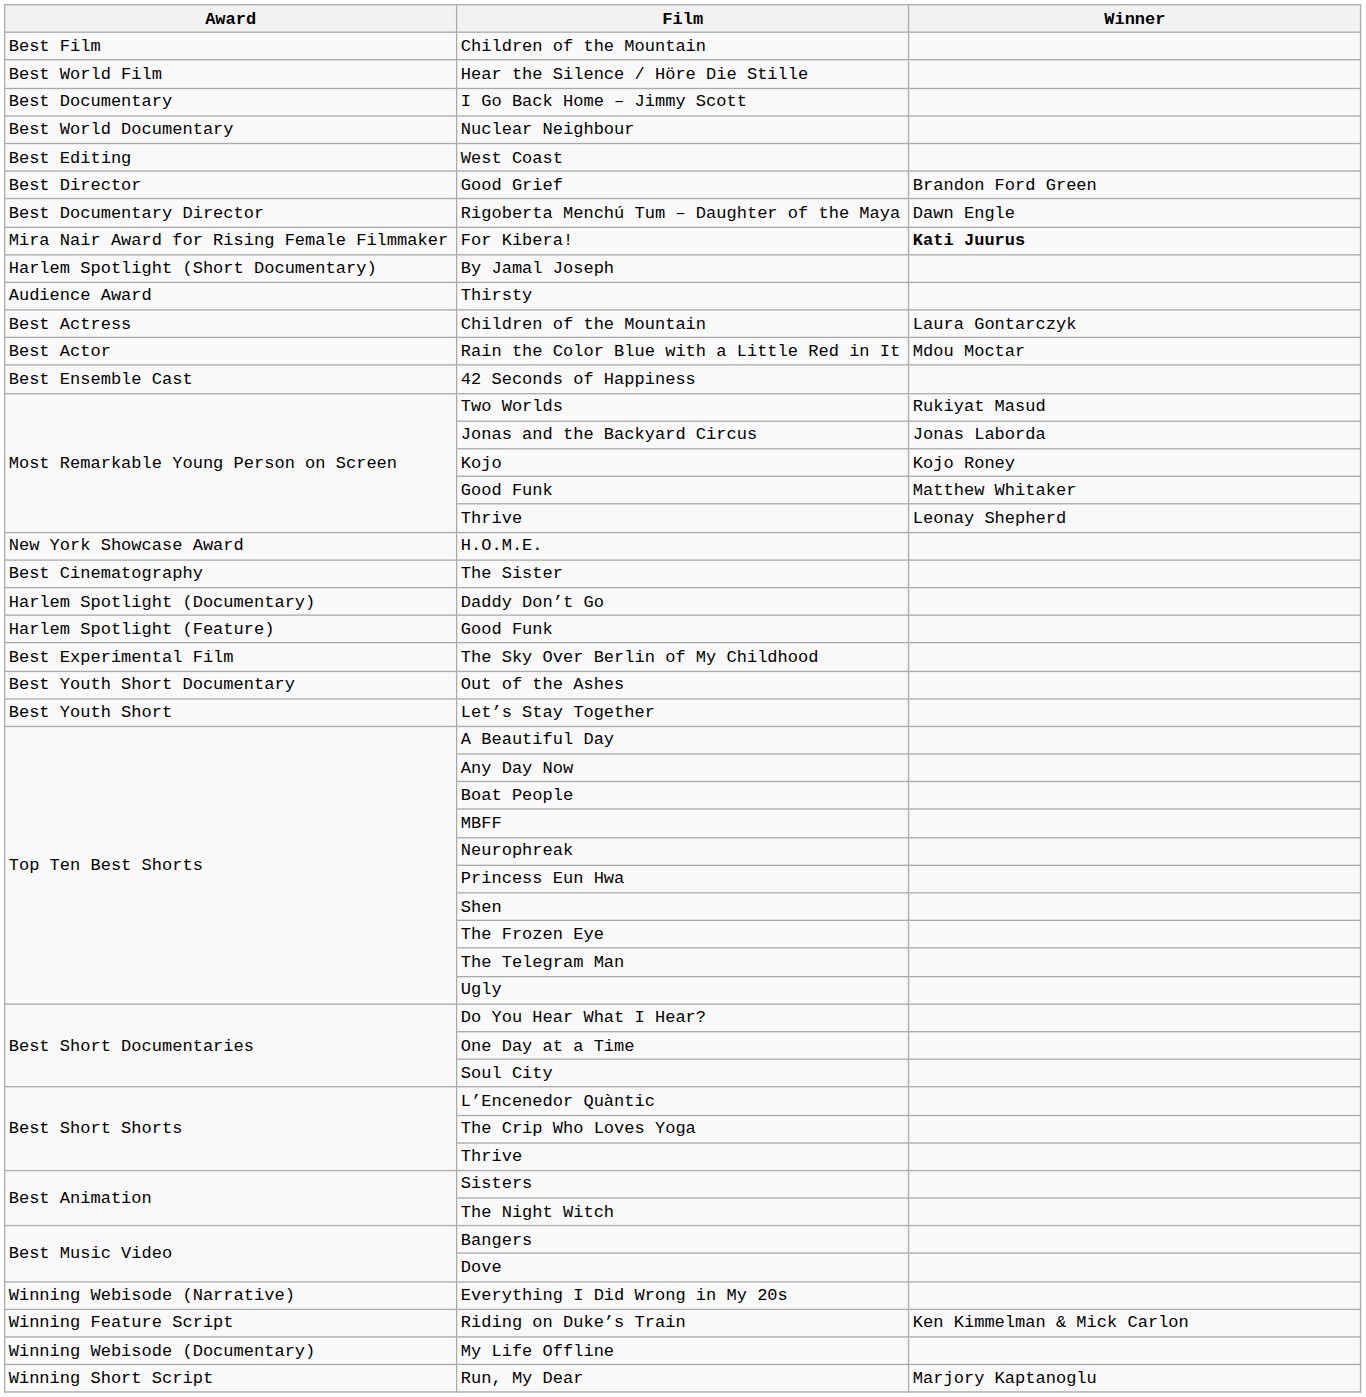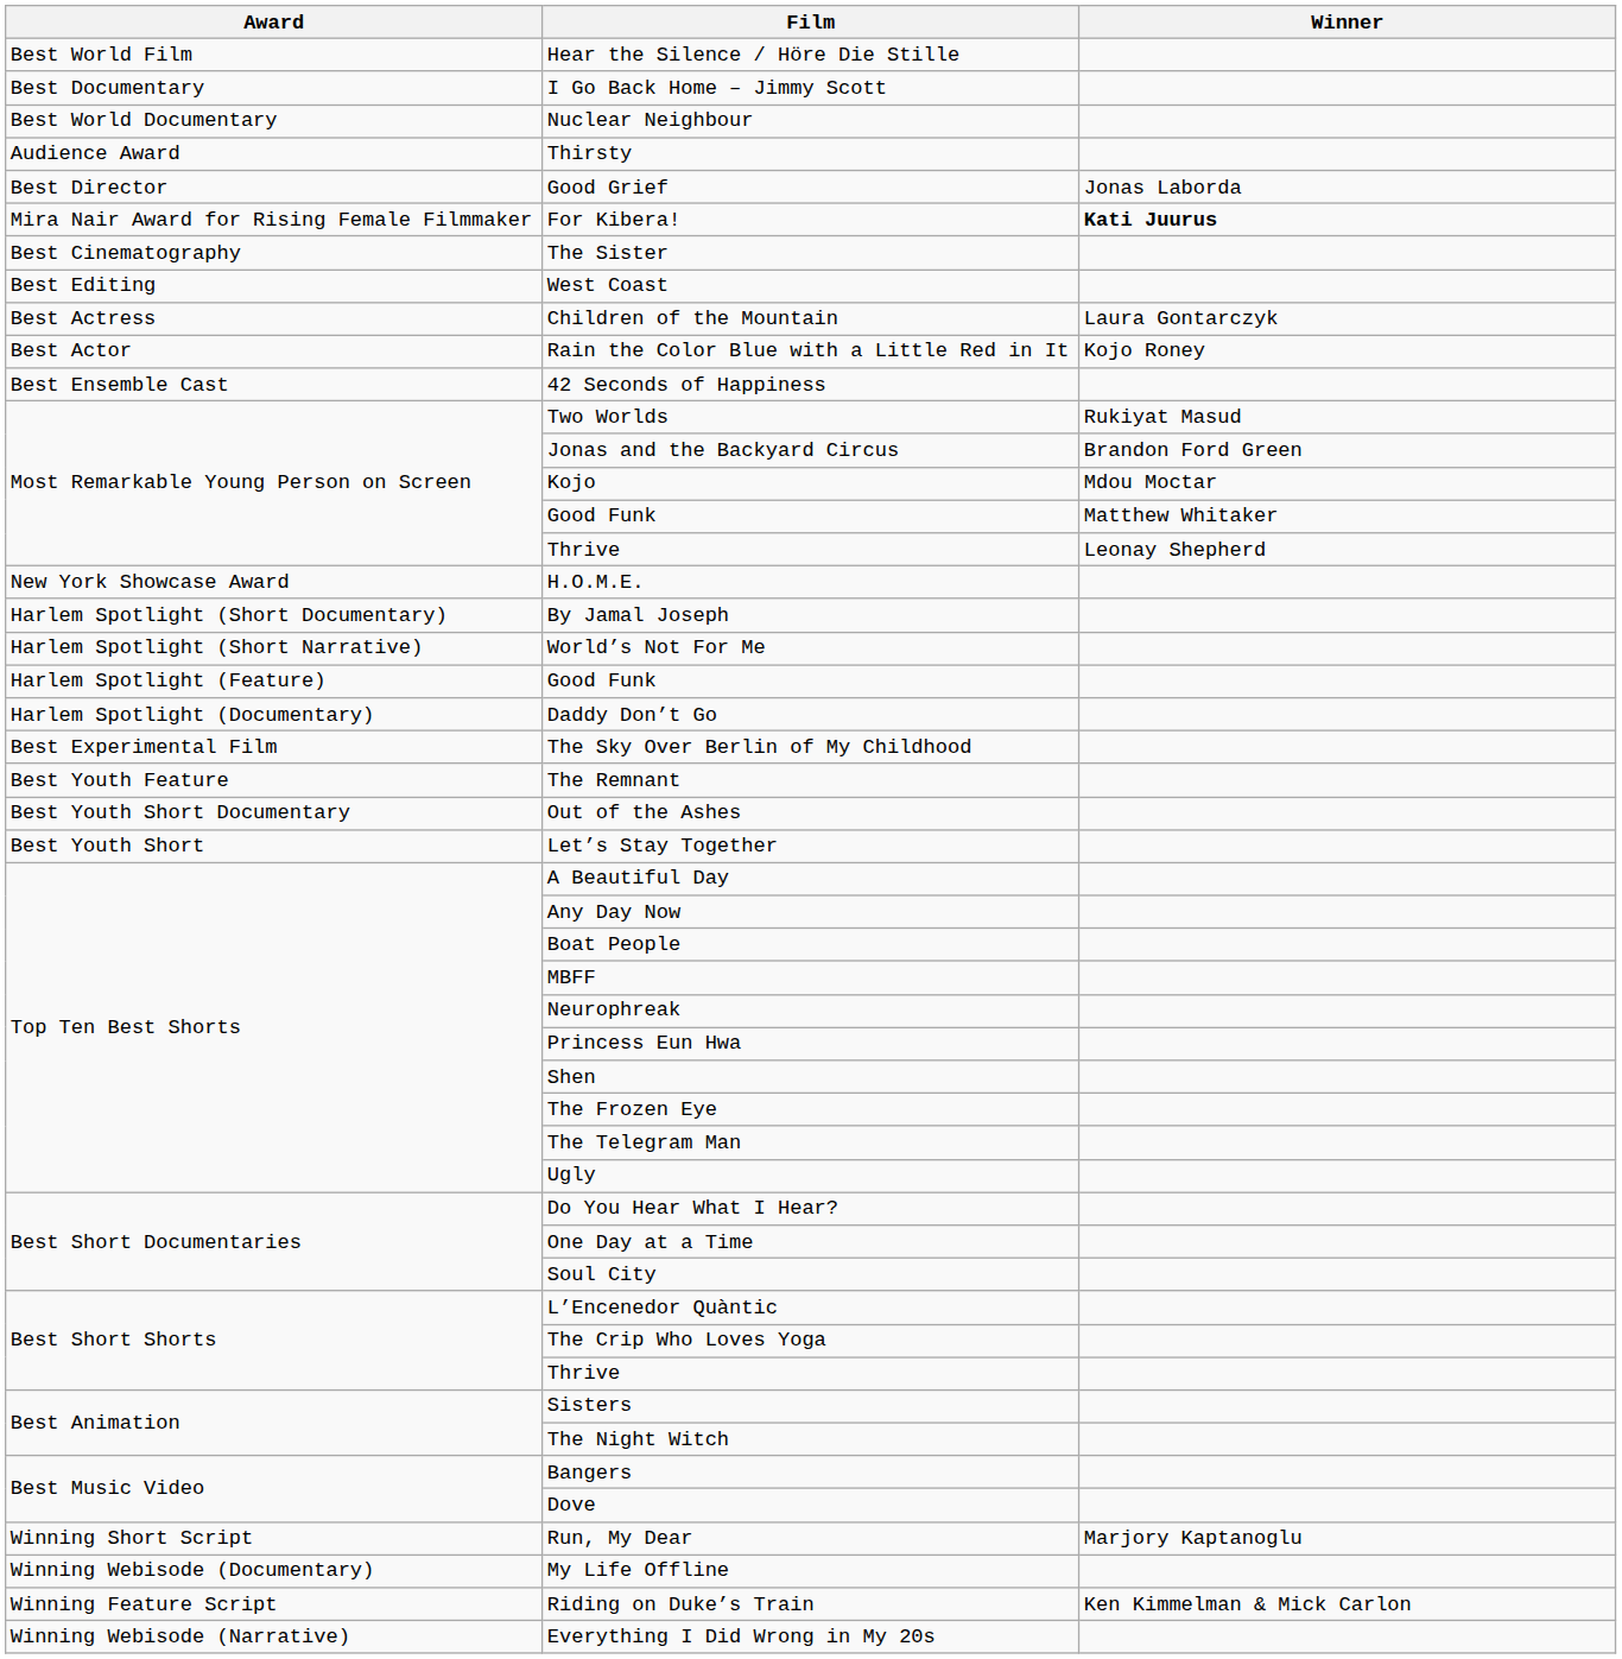 <table class="wikitable">
 <tr>
 <th width=33%>Award</th>
 <th width=33%>Film</th>
 <th width=33%>Winner</th>
-</tr>
-<tr>
-<td>Best Film</td>
-<td>Children of the Mountain</td>
-<td></td>
 </tr>
 <tr>
 <td>Best World Film</td>
 <td>Hear the Silence / Höre Die Stille</td>
 <td></td>
 </tr>
 <tr>
 <td>Best Documentary</td>
 <td>I Go Back Home – Jimmy Scott</td>
 <td></td>
 </tr>
 <tr>
 <td>Best World Documentary</td>
 <td>Nuclear Neighbour</td>
 <td></td>
 </tr>
 <tr>
-<td>Best Editing</td>
-<td>West Coast</td>
+<td>Audience Award</td>
+<td>Thirsty</td>
 <td></td>
 </tr>
 <tr>
 <td>Best Director</td>
 <td>Good Grief</td>
-<td>Brandon Ford Green</td>
-</tr>
-<tr>
-<td>Best Documentary Director</td>
-<td>Rigoberta Menchú Tum – Daughter of the Maya</td>
-<td>Dawn Engle</td>
+<td>Jonas Laborda</td>
 </tr>
 <tr>
 <td>Mira Nair Award for Rising Female Filmmaker</td>
 <td>For Kibera!</td>
 <td><strong>Kati Juurus</strong></td>
 </tr>
 <tr>
-<td>Harlem Spotlight (Short Documentary)</td>
-<td>By Jamal Joseph</td>
+<td>Best Cinematography</td>
+<td>The Sister</td>
 <td></td>
 </tr>
 <tr>
-<td>Audience Award</td>
-<td>Thirsty</td>
+<td>Best Editing</td>
+<td>West Coast</td>
 <td></td>
 </tr>
 <tr>
 <td>Best Actress</td>
 <td>Children of the Mountain</td>
 <td>Laura Gontarczyk</td>
 </tr>
 <tr>
 <td>Best Actor</td>
 <td>Rain the Color Blue with a Little Red in It</td>
-<td>Mdou Moctar</td>
+<td>Kojo Roney</td>
 </tr>
 <tr>
 <td>Best Ensemble Cast</td>
 <td>42 Seconds of Happiness</td>
 <td></td>
 </tr>
 <tr>
 <td rowspan=5>Most Remarkable Young Person on Screen</td>
 <td>Two Worlds</td>
 <td>Rukiyat Masud</td>
 </tr>
 <tr>
 <td>Jonas and the Backyard Circus</td>
-<td>Jonas Laborda</td>
+<td>Brandon Ford Green</td>
 </tr>
 <tr>
 <td>Kojo</td>
-<td>Kojo Roney</td>
+<td>Mdou Moctar</td>
 </tr>
 <tr>
 <td>Good Funk</td>
 <td>Matthew Whitaker</td>
 </tr>
 <tr>
 <td>Thrive</td>
 <td>Leonay Shepherd</td>
 </tr>
 <tr>
 <td>New York Showcase Award</td>
 <td>H.O.M.E.</td>
 <td></td>
 </tr>
 <tr>
-<td>Best Cinematography</td>
-<td>The Sister</td>
+<td>Harlem Spotlight (Short Documentary)</td>
+<td>By Jamal Joseph</td>
+<td></td>
+</tr>
+<tr>
+<td>Harlem Spotlight (Short Narrative)</td>
+<td>World’s Not For Me</td>
+<td></td>
+</tr>
+<tr>
+<td>Harlem Spotlight (Feature)</td>
+<td>Good Funk</td>
 <td></td>
 </tr>
 <tr>
 <td>Harlem Spotlight (Documentary)</td>
 <td>Daddy Don’t Go</td>
 <td></td>
 </tr>
 <tr>
-<td>Harlem Spotlight (Feature)</td>
-<td>Good Funk</td>
+<td>Best Experimental Film</td>
+<td>The Sky Over Berlin of My Childhood</td>
 <td></td>
 </tr>
 <tr>
-<td>Best Experimental Film</td>
-<td>The Sky Over Berlin of My Childhood</td>
+<td>Best Youth Feature</td>
+<td>The Remnant</td>
 <td></td>
 </tr>
 <tr>
 <td>Best Youth Short Documentary</td>
 <td>Out of the Ashes</td>
 <td></td>
 </tr>
 <tr>
 <td>Best Youth Short</td>
 <td>Let’s Stay Together</td>
 <td></td>
 </tr>
 <tr>
 <td rowspan=10>Top Ten Best Shorts</td>
 <td>A Beautiful Day</td>
 <td></td>
 </tr>
 <tr>
 <td>Any Day Now</td>
 <td></td>
 </tr>
 <tr>
 <td>Boat People</td>
 <td></td>
 </tr>
 <tr>
 <td>MBFF</td>
 <td></td>
 </tr>
 <tr>
 <td>Neurophreak</td>
 <td></td>
 </tr>
 <tr>
 <td>Princess Eun Hwa</td>
 <td></td>
 </tr>
 <tr>
 <td>Shen</td>
 <td></td>
 </tr>
 <tr>
 <td>The Frozen Eye</td>
 <td></td>
 </tr>
 <tr>
 <td>The Telegram Man</td>
 <td></td>
 </tr>
 <tr>
 <td>Ugly</td>
 <td></td>
 </tr>
 <tr>
 <td rowspan=3>Best Short Documentaries</td>
 <td>Do You Hear What I Hear?</td>
 <td></td>
 </tr>
 <tr>
 <td>One Day at a Time</td>
 <td></td>
 </tr>
 <tr>
 <td>Soul City</td>
 <td></td>
 </tr>
 <tr>
 <td rowspan=3>Best Short Shorts</td>
 <td>L’Encenedor Quàntic</td>
 <td></td>
 </tr>
 <tr>
 <td>The Crip Who Loves Yoga</td>
 <td></td>
 </tr>
 <tr>
 <td>Thrive</td>
 <td></td>
 </tr>
 <tr>
 <td rowspan=2>Best Animation</td>
 <td>Sisters</td>
 <td></td>
 </tr>
 <tr>
 <td>The Night Witch</td>
 <td></td>
 </tr>
 <tr>
 <td rowspan=2>Best Music Video</td>
 <td>Bangers</td>
 <td></td>
 </tr>
 <tr>
 <td>Dove</td>
 <td></td>
 </tr>
 <tr>
-<td>Winning Webisode (Narrative)</td>
-<td>Everything I Did Wrong in My 20s</td>
+<td>Winning Short Script</td>
+<td>Run, My Dear</td>
+<td>Marjory Kaptanoglu</td>
+</tr>
+<tr>
+<td>Winning Webisode (Documentary)</td>
+<td>My Life Offline</td>
 <td></td>
 </tr>
 <tr>
 <td>Winning Feature Script</td>
 <td>Riding on Duke’s Train</td>
 <td>Ken Kimmelman & Mick Carlon</td>
 </tr>
 <tr>
-<td>Winning Webisode (Documentary)</td>
-<td>My Life Offline</td>
+<td>Winning Webisode (Narrative)</td>
+<td>Everything I Did Wrong in My 20s</td>
 <td></td>
 </tr>
-<tr>
-<td>Winning Short Script</td>
-<td>Run, My Dear</td>
-<td>Marjory Kaptanoglu</td>
-</tr>
 </table>
